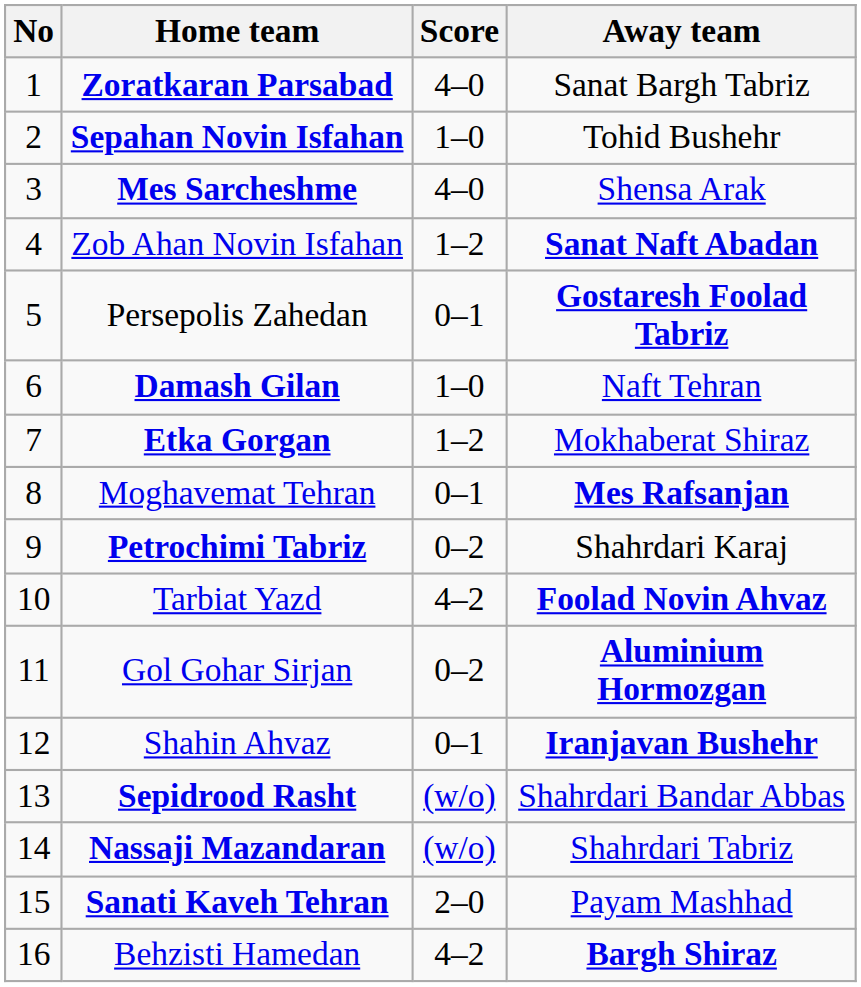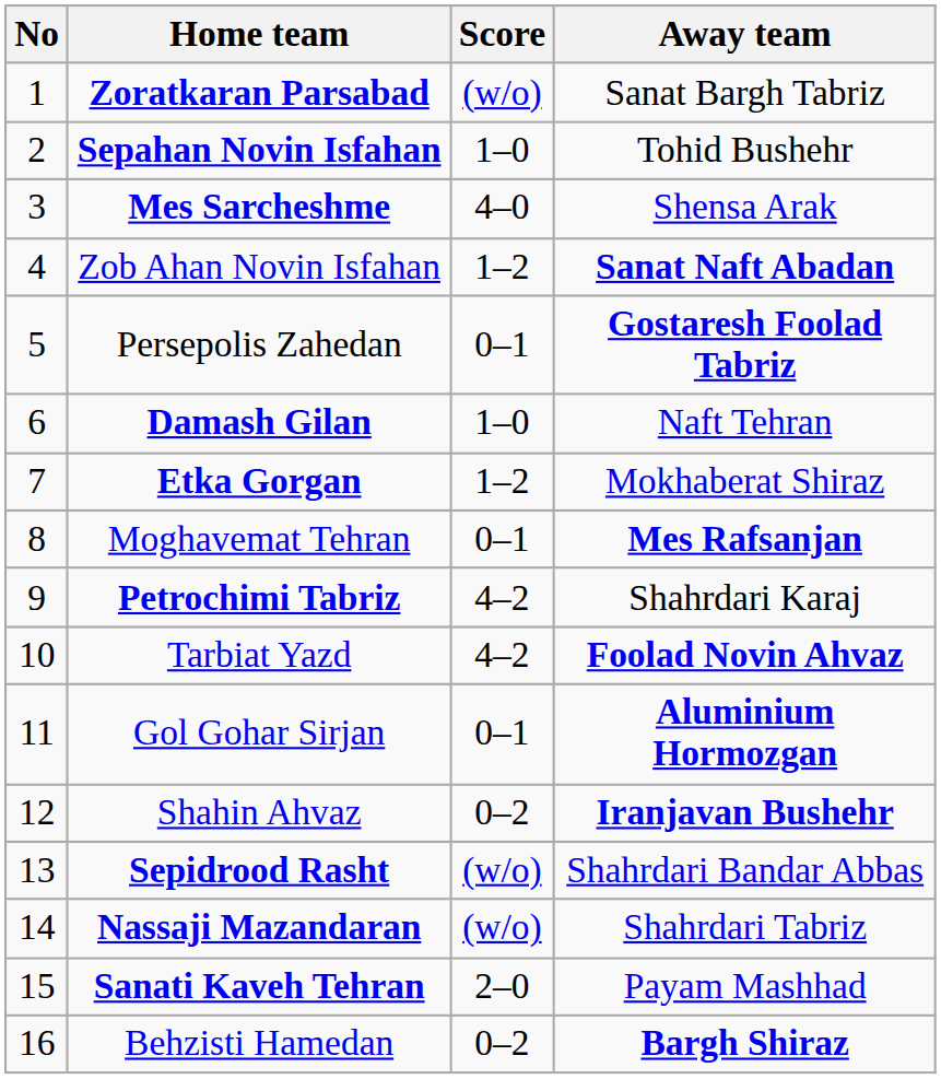 <table class="wikitable sortable" style="text-align:center">
 <tr>
 <th width=20>No</th>
 <th width=160>Home team</th>
 <th width=27>Score</th>
 <th width=160>Away team</th>
 </tr>
 <tr>
 <td>1</td>
 <td><strong><a href='#'>Zoratkaran Parsabad</a></strong></td>
-<td>4–0</td>
+<td><a href='#'>(w/o)</a></td>
 <td>Sanat Bargh Tabriz</td>
 </tr>
 <tr>
 <td>2</td>
 <td><strong><a href='#'>Sepahan Novin Isfahan</a></strong></td>
 <td>1–0</td>
 <td>Tohid Bushehr</td>
 </tr>
 <tr>
 <td>3</td>
 <td><strong><a href='#'>Mes Sarcheshme</a></strong></td>
 <td>4–0</td>
 <td><a href='#'>Shensa Arak</a></td>
 </tr>
 <tr>
 <td>4</td>
 <td><a href='#'>Zob Ahan Novin Isfahan</a></td>
 <td>1–2</td>
 <td><strong><a href='#'>Sanat Naft Abadan</a></strong></td>
 </tr>
 <tr>
 <td>5</td>
 <td>Persepolis Zahedan</td>
 <td>0–1</td>
 <td><strong><a href='#'>Gostaresh Foolad Tabriz</a></strong></td>
 </tr>
 <tr>
 <td>6</td>
 <td><strong><a href='#'>Damash Gilan</a></strong></td>
 <td>1–0</td>
 <td><a href='#'>Naft Tehran</a></td>
 </tr>
 <tr>
 <td>7</td>
 <td><strong><a href='#'>Etka Gorgan</a></strong></td>
 <td>1–2</td>
 <td><a href='#'>Mokhaberat Shiraz</a></td>
 </tr>
 <tr>
 <td>8</td>
 <td><a href='#'>Moghavemat Tehran</a></td>
 <td>0–1</td>
 <td><strong><a href='#'>Mes Rafsanjan</a></strong></td>
 </tr>
 <tr>
 <td>9</td>
 <td><strong><a href='#'>Petrochimi Tabriz</a></strong></td>
-<td>0–2</td>
+<td>4–2</td>
 <td>Shahrdari Karaj</td>
 </tr>
 <tr>
 <td>10</td>
 <td><a href='#'>Tarbiat Yazd</a></td>
 <td>4–2</td>
 <td><strong><a href='#'>Foolad Novin Ahvaz</a></strong></td>
 </tr>
 <tr>
 <td>11</td>
 <td><a href='#'>Gol Gohar Sirjan</a></td>
-<td>0–2</td>
+<td>0–1</td>
 <td><strong><a href='#'>Aluminium Hormozgan</a></strong></td>
 </tr>
 <tr>
 <td>12</td>
 <td><a href='#'>Shahin Ahvaz</a></td>
-<td>0–1</td>
+<td>0–2</td>
 <td><strong><a href='#'>Iranjavan Bushehr</a></strong></td>
 </tr>
 <tr>
 <td>13</td>
 <td><strong><a href='#'>Sepidrood Rasht</a></strong></td>
 <td><a href='#'>(w/o)</a></td>
 <td><a href='#'>Shahrdari Bandar Abbas</a></td>
 </tr>
 <tr>
 <td>14</td>
 <td><strong><a href='#'>Nassaji Mazandaran</a></strong></td>
 <td><a href='#'>(w/o)</a></td>
 <td><a href='#'>Shahrdari Tabriz</a></td>
 </tr>
 <tr>
 <td>15</td>
 <td><strong><a href='#'>Sanati Kaveh Tehran</a></strong></td>
 <td>2–0</td>
 <td><a href='#'>Payam Mashhad</a></td>
 </tr>
 <tr>
 <td>16</td>
 <td><a href='#'>Behzisti Hamedan</a></td>
-<td>4–2</td>
+<td>0–2</td>
 <td><strong><a href='#'>Bargh Shiraz</a></strong></td>
 </tr>
 </table>
